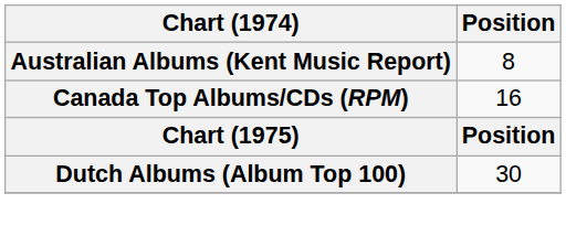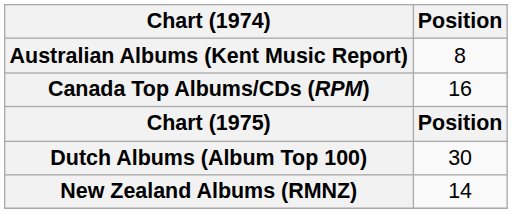 <table class="wikitable sortable plainrowheaders" style="text-align:center">
 <tr>
 <th scope="col">Chart (1974)</th>
 <th scope="col">Position</th>
 </tr>
 <tr>
 <th scope="row">Australian Albums (Kent Music Report)</th>
 <td>8</td>
 </tr>
 <tr>
 <th scope="row">Canada Top Albums/CDs (<em>RPM</em>)</th>
 <td>16</td>
 </tr>
 <tr>
 <th scope="col">Chart (1975)</th>
 <th scope="col">Position</th>
 </tr>
 <tr>
 <th scope="row">Dutch Albums (Album Top 100)</th>
 <td>30</td>
 </tr>
 <tr>
+<th scope="row">New Zealand Albums (RMNZ)</th>
+<td>14</td>
+</tr>
+<tr>
 </tr>
 </table>
